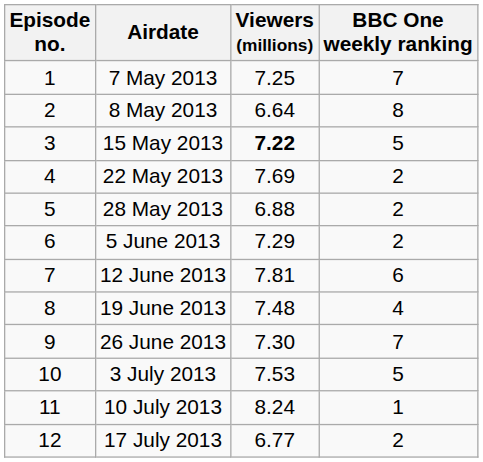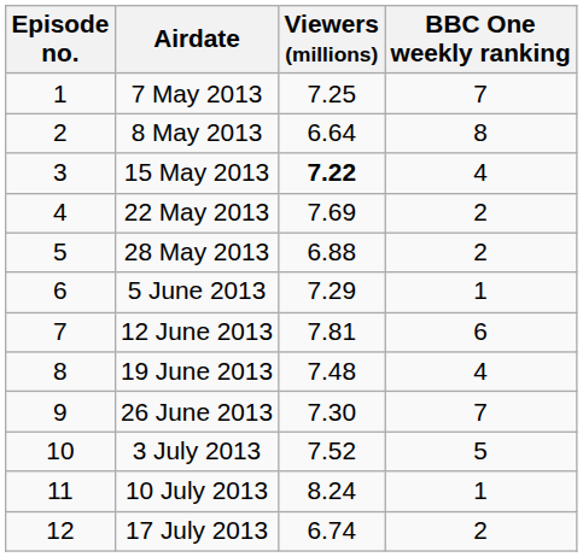 <table class="wikitable" style="text-align:center;">
 <tr>
 <th>Episode<br>no.</th>
 <th>Airdate</th>
 <th>Viewers<br><small>(millions)</small></th>
 <th>BBC One<br>weekly ranking</th>
 </tr>
 <tr>
 <td>1</td>
 <td>7 May 2013</td>
 <td>7.25</td>
 <td>7</td>
 </tr>
 <tr>
 <td>2</td>
 <td>8 May 2013</td>
 <td>6.64</td>
 <td>8</td>
 </tr>
 <tr>
 <td>3</td>
 <td>15 May 2013</td>
 <td><strong>7.22</strong></td>
-<td>5</td>
+<td>4</td>
 </tr>
 <tr>
 <td>4</td>
 <td>22 May 2013</td>
 <td>7.69</td>
 <td>2</td>
 </tr>
 <tr>
 <td>5</td>
 <td>28 May 2013</td>
 <td>6.88</td>
 <td>2</td>
 </tr>
 <tr>
 <td>6</td>
 <td>5 June 2013</td>
 <td>7.29</td>
-<td>2</td>
+<td>1</td>
 </tr>
 <tr>
 <td>7</td>
 <td>12 June 2013</td>
 <td>7.81</td>
 <td>6</td>
 </tr>
 <tr>
 <td>8</td>
 <td>19 June 2013</td>
 <td>7.48</td>
 <td>4</td>
 </tr>
 <tr>
 <td>9</td>
 <td>26 June 2013</td>
 <td>7.30</td>
 <td>7</td>
 </tr>
 <tr>
 <td>10</td>
 <td>3 July 2013</td>
-<td>7.53</td>
+<td>7.52</td>
 <td>5</td>
 </tr>
 <tr>
 <td>11</td>
 <td>10 July 2013</td>
 <td>8.24</td>
 <td>1</td>
 </tr>
 <tr>
 <td>12</td>
 <td>17 July 2013</td>
-<td>6.77</td>
+<td>6.74</td>
 <td>2</td>
 </tr>
 </table>
